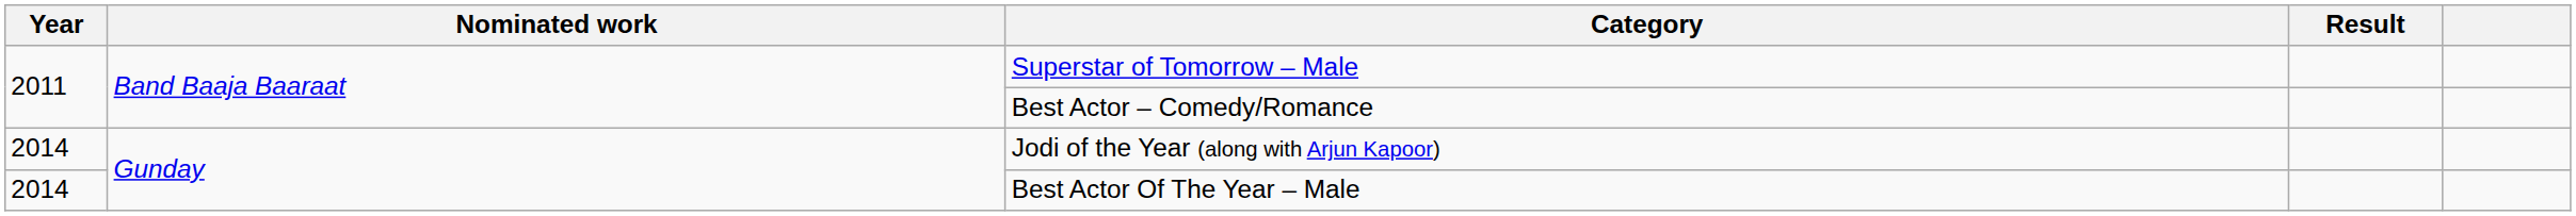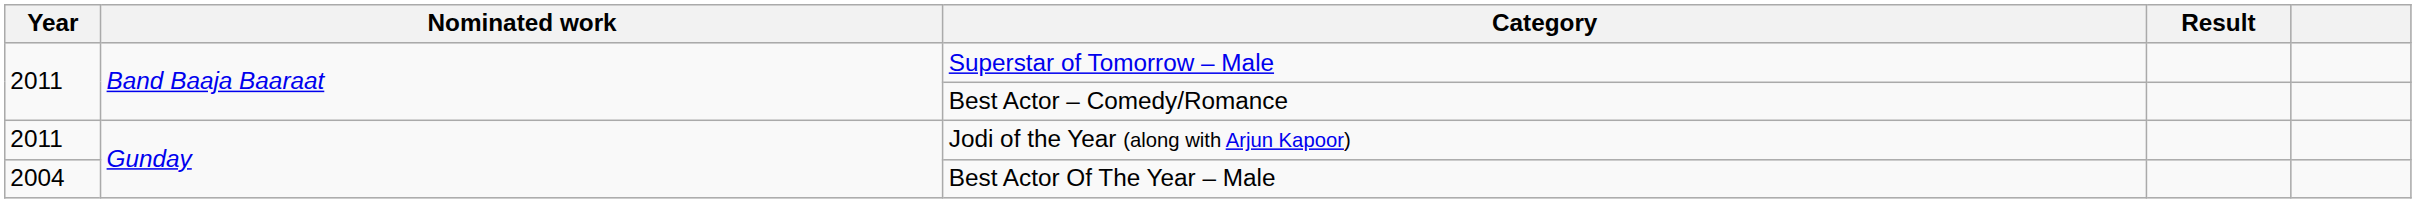 <table class="wikitable" style="width:100%;">
 <tr>
 <th scope="col" style="width:4%;">Year</th>
 <th scope="col" style="width:35%;">Nominated work</th>
 <th scope="col" style="width:50%;">Category</th>
 <th scope="col" style="width:6%;">Result</th>
 <th scope="col" style="width:5%;"></th>
 </tr>
 <tr>
 <td rowspan="2">2011</td>
 <td rowspan="2"><em><a href='#'>Band Baaja Baaraat</a></em></td>
 <td><a href='#'>Superstar of Tomorrow – Male</a></td>
 <td></td>
 <td></td>
 </tr>
 <tr>
 <td>Best Actor – Comedy/Romance</td>
 <td></td>
 <td></td>
 </tr>
 <tr>
-<td>2014</td>
+<td>2011</td>
 <td rowspan="2"><em><a href='#'>Gunday</a></em></td>
 <td>Jodi of the Year <small>(along with <a href='#'>Arjun Kapoor</a>)</small></td>
 <td></td>
 <td></td>
 </tr>
 <tr>
-<td>2014</td>
+<td>2004</td>
 <td>Best Actor Of The Year – Male</td>
 <td></td>
 <td></td>
 </tr>
 </table>
